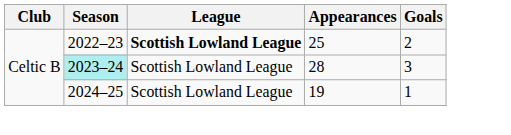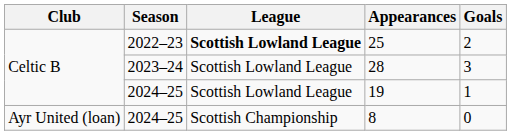 <table class="wikitable">
 <tr>
 <th>Club</th>
 <th>Season</th>
 <th>League</th>
 <th>Appearances</th>
 <th>Goals</th>
 </tr>
 <tr>
 <td rowspan="3">Celtic B</td>
 <td>2022–23</td>
 <td><strong>Scottish Lowland League</strong></td>
 <td>25</td>
 <td>2</td>
 </tr>
 <tr>
-<td style="background: paleturquoise;">2023–24</td>
+<td>2023–24</td>
 <td>Scottish Lowland League</td>
 <td>28</td>
 <td>3</td>
 </tr>
 <tr>
 <td>2024–25</td>
 <td>Scottish Lowland League</td>
 <td>19</td>
 <td>1</td>
 </tr>
+<tr>
+<td>Ayr United (loan)</td>
+<td>2024–25</td>
+<td>Scottish Championship</td>
+<td>8</td>
+<td>0</td>
+</tr>
 </table>
